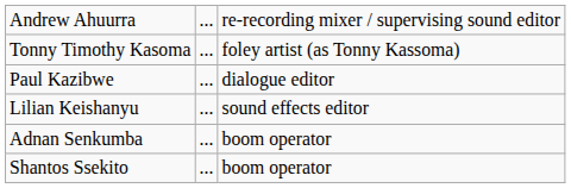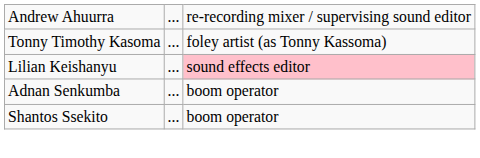 <table class="wikitable">
 <tr>
 <td>Andrew Ahuurra</td>
 <td>...</td>
 <td>re-recording mixer / supervising sound editor</td>
 </tr>
 <tr>
 <td>Tonny Timothy Kasoma</td>
 <td>...</td>
 <td>foley artist (as Tonny Kassoma)</td>
 </tr>
 <tr>
-<td>Paul Kazibwe</td>
-<td>...</td>
-<td>dialogue editor</td>
-</tr>
-<tr>
 <td>Lilian Keishanyu</td>
 <td>...</td>
-<td>sound effects editor</td>
+<td style="background: pink;">sound effects editor</td>
 </tr>
 <tr>
 <td>Adnan Senkumba</td>
 <td>...</td>
 <td>boom operator</td>
 </tr>
 <tr>
 <td>Shantos Ssekito</td>
 <td>...</td>
 <td>boom operator</td>
 </tr>
 </table>
